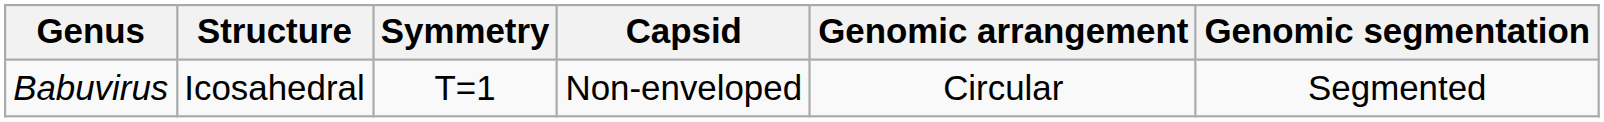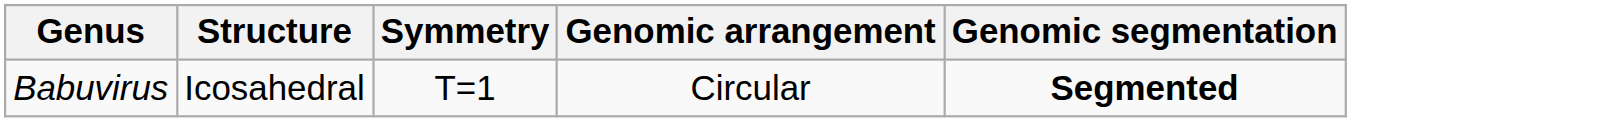 <table class="wikitable sortable" style="text-align:center">
 <tr>
 <th>Genus</th>
 <th>Structure</th>
 <th>Symmetry</th>
-<th>Capsid</th>
 <th>Genomic arrangement</th>
 <th>Genomic segmentation</th>
 </tr>
 <tr>
 <td><em>Babuvirus</em></td>
 <td>Icosahedral</td>
 <td>T=1</td>
-<td>Non-enveloped</td>
 <td>Circular</td>
-<td>Segmented</td>
+<td><strong>Segmented</strong></td>
 </tr>
 </table>
